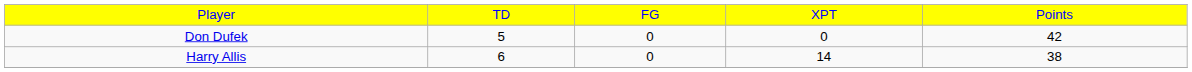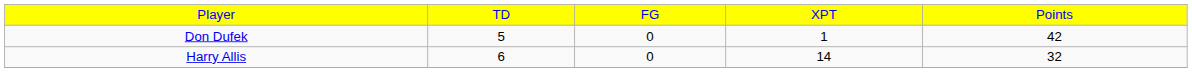 <table class="wikitable" width="90%">
 <tr align="center"  style="background:yellow;color:blue;">
 <td>Player</td>
 <td>TD</td>
 <td>FG</td>
 <td>XPT</td>
 <td>Points</td>
 </tr>
 <tr align="center" bgcolor="">
 <td><a href='#'>Don Dufek</a></td>
 <td>5</td>
 <td>0</td>
-<td>0</td>
+<td>1</td>
 <td>42</td>
 </tr>
 <tr align="center" bgcolor="">
 <td><a href='#'>Harry Allis</a></td>
 <td>6</td>
 <td>0</td>
 <td>14</td>
-<td>38</td>
+<td>32</td>
 </tr>
 <tr>
 </tr>
 </table>
